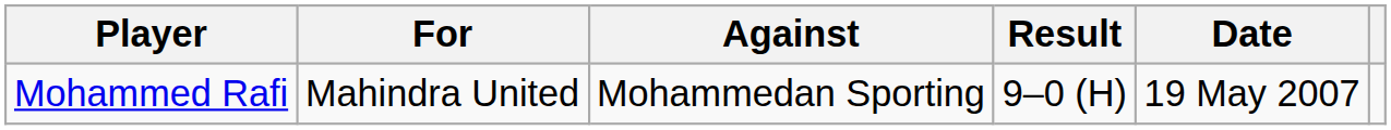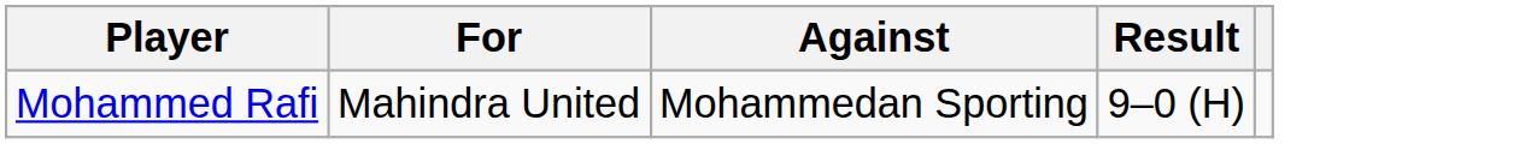 <table class="wikitable">
 <tr>
 <th>Player</th>
 <th>For</th>
 <th>Against</th>
 <th style="text-align:center">Result</th>
-<th>Date</th>
 <th></th>
 </tr>
 <tr>
 <td><a href='#'>Mohammed Rafi</a></td>
 <td>Mahindra United</td>
 <td>Mohammedan Sporting</td>
 <td>9–0 (H)</td>
-<td>19 May 2007</td>
 <td></td>
 </tr>
 </table>
